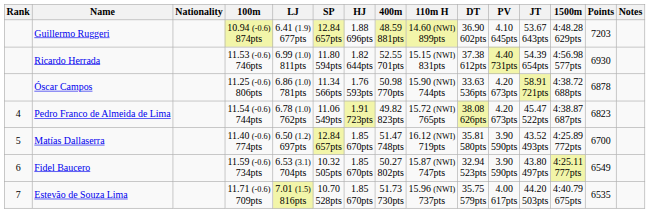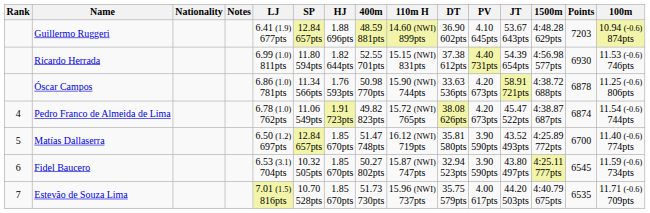 <table class="wikitable sortable" style="text-align:center">
 <tr>
 <th>Rank</th>
 <th>Name</th>
 <th>Nationality</th>
-<th>100m</th>
+<th>Notes</th>
 <th>LJ</th>
 <th>SP</th>
 <th>HJ</th>
 <th>400m</th>
 <th>110m H</th>
 <th>DT</th>
 <th>PV</th>
 <th>JT</th>
 <th>1500m</th>
 <th>Points</th>
-<th>Notes</th>
+<th>100m</th>
 </tr>
 <tr>
 <td align=center></td>
 <td align=left><a href='#'>Guillermo Ruggeri</a></td>
 <td align=left></td>
-<td bgcolor=#F2F5A9>10.94 <small>(-0.6)</small><br> 874pts</td>
+<td></td>
 <td>6.41 <small>(1.9)</small><br> 677pts</td>
 <td bgcolor=#F2F5A9>12.84<br> 657pts</td>
 <td>1.88<br> 696pts</td>
 <td bgcolor=#F2F5A9>48.59<br> 881pts</td>
 <td bgcolor=#F2F5A9>14.60 <small>(NWI)</small><br> 899pts</td>
 <td>36.90<br> 602pts</td>
 <td>4.10<br> 645pts</td>
 <td>53.67<br> 643pts</td>
 <td>4:48.28<br> 629pts</td>
 <td>7203</td>
-<td></td>
+<td bgcolor=#F2F5A9>10.94 <small>(-0.6)</small><br> 874pts</td>
 </tr>
 <tr>
 <td align=center></td>
 <td align=left><a href='#'>Ricardo Herrada</a></td>
 <td align=left></td>
-<td>11.53 <small>(-0.6)</small><br> 746pts</td>
+<td></td>
 <td>6.99 <small>(1.0)</small><br> 811pts</td>
 <td>11.80<br> 594pts</td>
 <td>1.82<br> 644pts</td>
 <td>52.55<br> 701pts</td>
 <td>15.15 <small>(NWI)</small><br> 831pts</td>
 <td>37.38<br> 612pts</td>
 <td bgcolor=#F2F5A9>4.40<br> 731pts</td>
 <td>54.39<br> 654pts</td>
 <td>4:56.98<br> 577pts</td>
 <td>6930</td>
-<td></td>
+<td>11.53 <small>(-0.6)</small><br> 746pts</td>
 </tr>
 <tr>
 <td align=center></td>
 <td align=left><a href='#'>Óscar Campos</a></td>
 <td align=left></td>
-<td>11.25 <small>(-0.6)</small><br> 806pts</td>
+<td></td>
 <td>6.86 <small>(1.0)</small><br> 781pts</td>
 <td>11.34<br> 566pts</td>
 <td>1.76<br> 593pts</td>
 <td>50.98<br> 770pts</td>
 <td>15.90 <small>(NWI)</small><br> 744pts</td>
 <td>33.63<br> 536pts</td>
 <td>4.20<br> 673pts</td>
 <td bgcolor=#F2F5A9>58.91<br> 721pts</td>
 <td>4:38.72<br> 688pts</td>
 <td>6878</td>
-<td></td>
+<td>11.25 <small>(-0.6)</small><br> 806pts</td>
 </tr>
 <tr>
 <td align=center>4</td>
 <td align=left><a href='#'>Pedro Franco de Almeida de Lima</a></td>
 <td align=left></td>
-<td>11.54 <small>(-0.6)</small><br> 744pts</td>
+<td></td>
 <td>6.78 <small>(1.0)</small><br> 762pts</td>
 <td>11.06<br> 549pts</td>
 <td bgcolor=#F2F5A9>1.91<br> 723pts</td>
 <td>49.82<br> 823pts</td>
 <td>15.72 <small>(NWI)</small><br> 765pts</td>
 <td bgcolor=#F2F5A9>38.08<br> 626pts</td>
 <td>4.20<br> 673pts</td>
 <td>45.47<br> 522pts</td>
 <td>4:38.87<br> 687pts</td>
-<td>6823</td>
-<td></td>
+<td>6874</td>
+<td>11.54 <small>(-0.6)</small><br> 744pts</td>
 </tr>
 <tr>
 <td align=center>5</td>
 <td align=left><a href='#'>Matías Dallaserra</a></td>
 <td align=left></td>
-<td>11.40 <small>(-0.6)</small><br> 774pts</td>
+<td></td>
 <td>6.50 <small>(1.2)</small><br> 697pts</td>
 <td bgcolor=#F2F5A9>12.84<br> 657pts</td>
 <td>1.85<br> 670pts</td>
 <td>51.47<br> 748pts</td>
 <td>16.12 <small>(NWI)</small><br> 719pts</td>
 <td>35.81<br> 580pts</td>
 <td>3.90<br> 590pts</td>
 <td>43.52<br> 493pts</td>
 <td>4:25.89<br> 772pts</td>
 <td>6700</td>
-<td></td>
+<td>11.40 <small>(-0.6)</small><br> 774pts</td>
 </tr>
 <tr>
 <td align=center>6</td>
 <td align=left><a href='#'>Fidel Baucero</a></td>
 <td align=left></td>
-<td>11.59 <small>(-0.6)</small><br> 734pts</td>
+<td></td>
 <td>6.53 <small>(3.1)</small><br> 704pts</td>
 <td>10.32<br> 505pts</td>
 <td>1.85<br> 670pts</td>
 <td>50.27<br> 802pts</td>
 <td>15.87 <small>(NWI)</small><br> 747pts</td>
 <td>32.94<br> 523pts</td>
 <td>3.90<br> 590pts</td>
 <td>43.80<br> 497pts</td>
 <td bgcolor=#F2F5A9>4:25.11<br> 777pts</td>
-<td>6549</td>
-<td></td>
+<td>6545</td>
+<td>11.59 <small>(-0.6)</small><br> 734pts</td>
 </tr>
 <tr>
 <td align=center>7</td>
 <td align=left><a href='#'>Estevão de Souza Lima</a></td>
 <td align=left></td>
-<td>11.71 <small>(-0.6)</small><br> 709pts</td>
+<td></td>
 <td bgcolor=#F2F5A9>7.01 <small>(1.5)</small><br> 816pts</td>
 <td>10.70<br> 528pts</td>
 <td>1.85<br> 670pts</td>
 <td>51.73<br> 730pts</td>
 <td>15.96 <small>(NWI)</small><br> 737pts</td>
 <td>35.75<br> 579pts</td>
 <td>4.00<br> 617pts</td>
 <td>44.20<br> 503pts</td>
 <td>4:40.79<br> 675pts</td>
 <td>6535</td>
-<td></td>
+<td>11.71 <small>(-0.6)</small><br> 709pts</td>
 </tr>
 </table>
